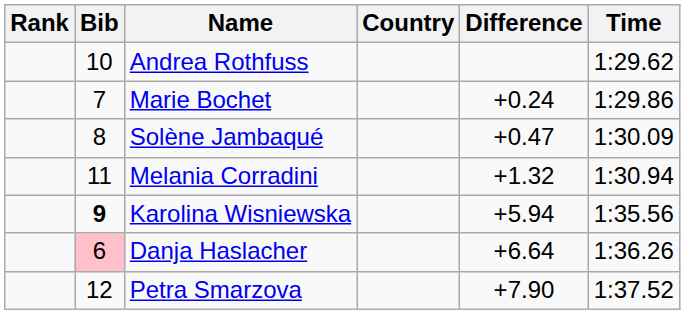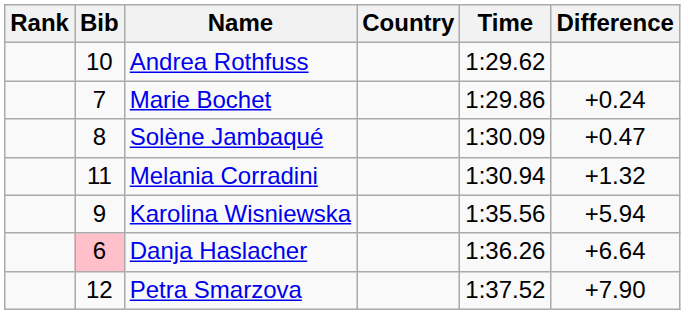 <table class="wikitable sortable" style="text-align:center">
 <tr>
 <th>Rank</th>
 <th>Bib</th>
 <th>Name</th>
 <th>Country</th>
+<th>Time</th>
 <th>Difference</th>
-<th>Time</th>
 </tr>
 <tr>
 <td></td>
 <td>10</td>
 <td align=left><a href='#'>Andrea Rothfuss</a></td>
 <td align=left></td>
+<td>1:29.62</td>
 <td></td>
-<td>1:29.62</td>
 </tr>
 <tr>
 <td></td>
 <td>7</td>
 <td align=left><a href='#'>Marie Bochet</a></td>
 <td align=left></td>
+<td>1:29.86</td>
 <td>+0.24</td>
-<td>1:29.86</td>
 </tr>
 <tr>
 <td></td>
 <td>8</td>
 <td align=left><a href='#'>Solène Jambaqué</a></td>
 <td align=left></td>
+<td>1:30.09</td>
 <td>+0.47</td>
-<td>1:30.09</td>
 </tr>
 <tr>
 <td></td>
 <td>11</td>
 <td align=left><a href='#'>Melania Corradini</a></td>
 <td align=left></td>
+<td>1:30.94</td>
 <td>+1.32</td>
-<td>1:30.94</td>
 </tr>
 <tr>
 <td></td>
-<td><strong>9</strong></td>
+<td>9</td>
 <td align=left><a href='#'>Karolina Wisniewska</a></td>
 <td align=left></td>
+<td>1:35.56</td>
 <td>+5.94</td>
-<td>1:35.56</td>
 </tr>
 <tr>
 <td></td>
 <td style="background: pink;">6</td>
 <td align=left><a href='#'>Danja Haslacher</a></td>
 <td align=left></td>
+<td>1:36.26</td>
 <td>+6.64</td>
-<td>1:36.26</td>
 </tr>
 <tr>
 <td></td>
 <td>12</td>
 <td align=left><a href='#'>Petra Smarzova</a></td>
 <td align=left></td>
+<td>1:37.52</td>
 <td>+7.90</td>
-<td>1:37.52</td>
 </tr>
 </table>
